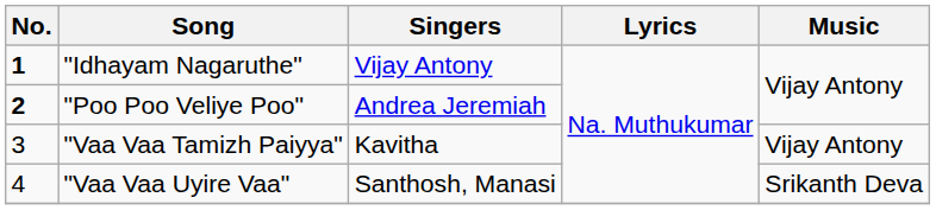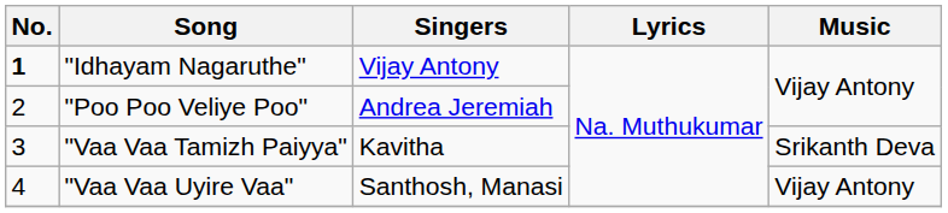 <table class="wikitable" style="font-size:95%;">
 <tr>
 <th>No.</th>
 <th>Song</th>
 <th>Singers</th>
 <th>Lyrics</th>
 <th>Music</th>
 </tr>
 <tr>
 <td><strong>1</strong></td>
 <td>"Idhayam Nagaruthe"</td>
 <td><a href='#'>Vijay Antony</a></td>
 <td rowspan=4><a href='#'>Na. Muthukumar</a></td>
 <td rowspan=2>Vijay Antony</td>
 </tr>
 <tr>
-<td><strong>2</strong></td>
+<td>2</td>
 <td>"Poo Poo Veliye Poo"</td>
 <td><a href='#'>Andrea Jeremiah</a></td>
 </tr>
 <tr>
 <td>3</td>
 <td>"Vaa Vaa Tamizh Paiyya"</td>
 <td>Kavitha</td>
-<td>Vijay Antony</td>
+<td>Srikanth Deva</td>
 </tr>
 <tr>
 <td>4</td>
 <td>"Vaa Vaa Uyire Vaa"</td>
 <td>Santhosh, Manasi</td>
-<td>Srikanth Deva</td>
+<td>Vijay Antony</td>
 </tr>
 <tr>
 </tr>
 </table>
